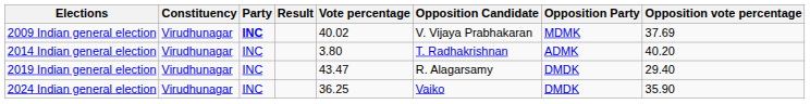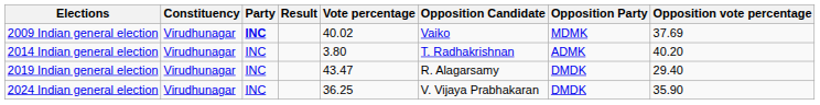 <table class="wikitable sortable">
 <tr>
 <th>Elections</th>
 <th>Constituency</th>
 <th>Party</th>
 <th>Result</th>
 <th>Vote percentage</th>
 <th>Opposition Candidate</th>
 <th>Opposition Party</th>
 <th>Opposition vote percentage</th>
 </tr>
 <tr>
 <td><a href='#'>2009 Indian general election</a></td>
 <td><a href='#'>Virudhunagar</a></td>
 <td><strong><a href='#'>INC</a></strong></td>
 <td></td>
 <td>40.02</td>
-<td>V. Vijaya Prabhakaran</td>
+<td><a href='#'>Vaiko</a></td>
 <td><a href='#'>MDMK</a></td>
 <td>37.69</td>
 </tr>
 <tr>
 <td><a href='#'>2014 Indian general election</a></td>
 <td><a href='#'>Virudhunagar</a></td>
 <td><a href='#'>INC</a></td>
 <td></td>
 <td>3.80</td>
 <td><a href='#'>T. Radhakrishnan</a></td>
 <td><a href='#'>ADMK</a></td>
 <td>40.20</td>
 </tr>
 <tr>
 <td><a href='#'>2019 Indian general election</a></td>
 <td><a href='#'>Virudhunagar</a></td>
 <td><a href='#'>INC</a></td>
 <td></td>
 <td>43.47</td>
 <td>R. Alagarsamy</td>
 <td><a href='#'>DMDK</a></td>
 <td>29.40</td>
 </tr>
 <tr>
 <td><a href='#'>2024 Indian general election</a></td>
 <td><a href='#'>Virudhunagar</a></td>
 <td><a href='#'>INC</a></td>
 <td></td>
 <td>36.25</td>
-<td><a href='#'>Vaiko</a></td>
+<td>V. Vijaya Prabhakaran</td>
 <td><a href='#'>DMDK</a></td>
 <td>35.90</td>
 </tr>
 </table>
